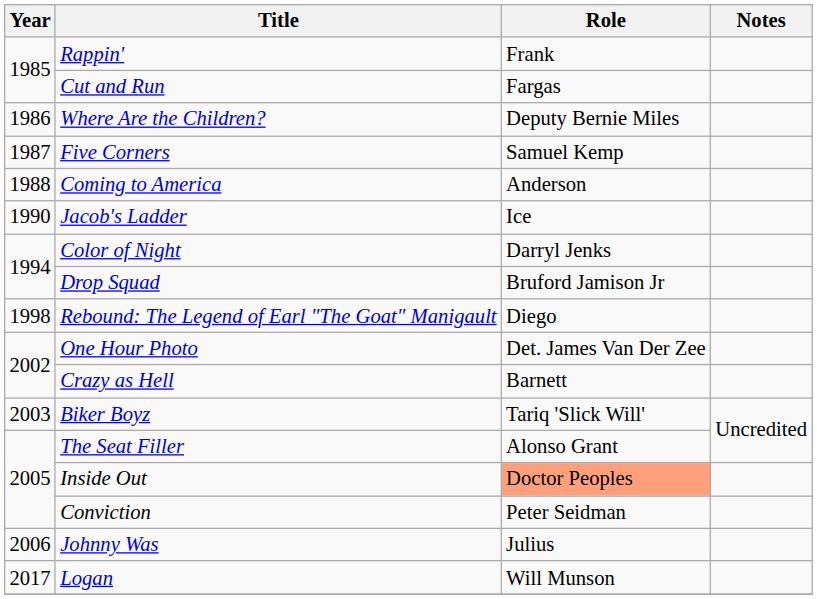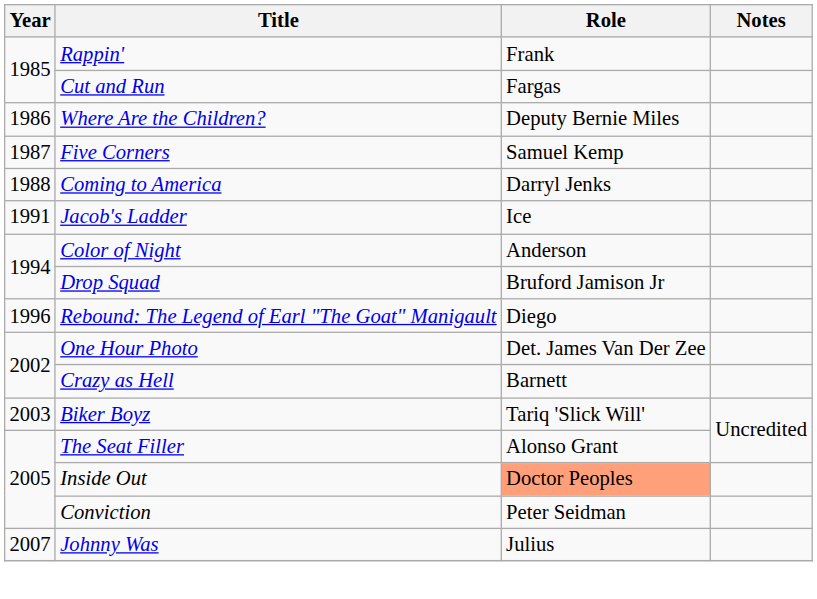 <table class="wikitable">
 <tr>
 <th>Year</th>
 <th>Title</th>
 <th>Role</th>
 <th>Notes</th>
 </tr>
 <tr>
 <td rowspan=2>1985</td>
 <td><em><a href='#'>Rappin'</a></em></td>
 <td>Frank</td>
 <td></td>
 </tr>
 <tr>
 <td><a href='#'><em>Cut and Run</em></a></td>
 <td>Fargas</td>
 <td></td>
 </tr>
 <tr>
 <td>1986</td>
 <td><em><a href='#'>Where Are the Children?</a></em></td>
 <td>Deputy Bernie Miles</td>
 <td></td>
 </tr>
 <tr>
 <td>1987</td>
 <td><em><a href='#'>Five Corners</a></em></td>
 <td>Samuel Kemp</td>
 <td></td>
 </tr>
 <tr>
 <td>1988</td>
 <td><em><a href='#'>Coming to America</a></em></td>
-<td>Anderson</td>
+<td>Darryl Jenks</td>
 <td></td>
 </tr>
 <tr>
-<td>1990</td>
+<td>1991</td>
 <td><em><a href='#'>Jacob's Ladder</a></em></td>
 <td>Ice</td>
 <td></td>
 </tr>
 <tr>
 <td rowspan=2>1994</td>
 <td><em><a href='#'>Color of Night</a></em></td>
-<td>Darryl Jenks</td>
+<td>Anderson</td>
 <td></td>
 </tr>
 <tr>
 <td><em><a href='#'>Drop Squad</a></em></td>
 <td>Bruford Jamison Jr</td>
 <td></td>
 </tr>
 <tr>
-<td>1998</td>
+<td>1996</td>
 <td><em><a href='#'>Rebound: The Legend of Earl "The Goat" Manigault</a></em></td>
 <td>Diego</td>
 <td></td>
 </tr>
 <tr>
 <td rowspan=2>2002</td>
 <td><em><a href='#'>One Hour Photo</a></em></td>
 <td>Det. James Van Der Zee</td>
 <td></td>
 </tr>
 <tr>
 <td><em><a href='#'>Crazy as Hell</a></em></td>
 <td>Barnett</td>
 <td></td>
 </tr>
 <tr>
 <td>2003</td>
 <td><em><a href='#'>Biker Boyz</a></em></td>
 <td>Tariq 'Slick Will'</td>
 <td rowspan=2>Uncredited</td>
 </tr>
 <tr>
 <td rowspan=3>2005</td>
 <td><em><a href='#'>The Seat Filler</a></em></td>
 <td>Alonso Grant</td>
 </tr>
 <tr>
 <td><em>Inside Out</em></td>
 <td style="background: lightsalmon;">Doctor Peoples</td>
 <td></td>
 </tr>
 <tr>
 <td><em>Conviction</em></td>
 <td>Peter Seidman</td>
 <td></td>
 </tr>
 <tr>
-<td>2006</td>
+<td>2007</td>
 <td><em><a href='#'>Johnny Was</a></em></td>
 <td>Julius</td>
 <td></td>
 </tr>
 <tr>
-<td>2017</td>
-<td><em><a href='#'>Logan</a></em></td>
-<td>Will Munson</td>
-<td></td>
-</tr>
-<tr>
 </tr>
 </table>
